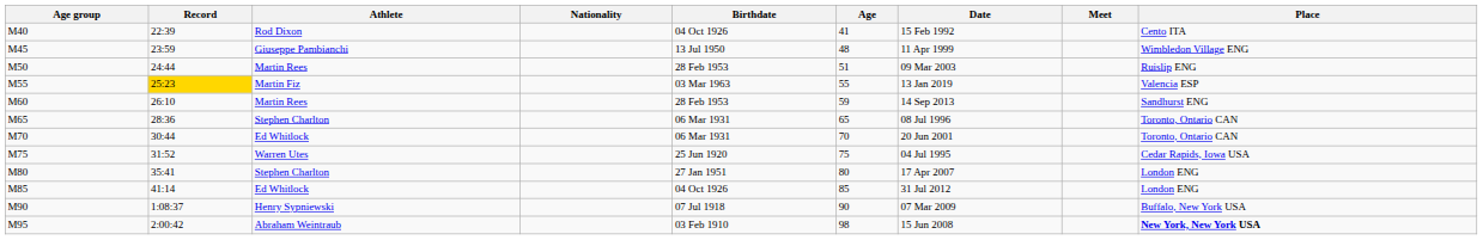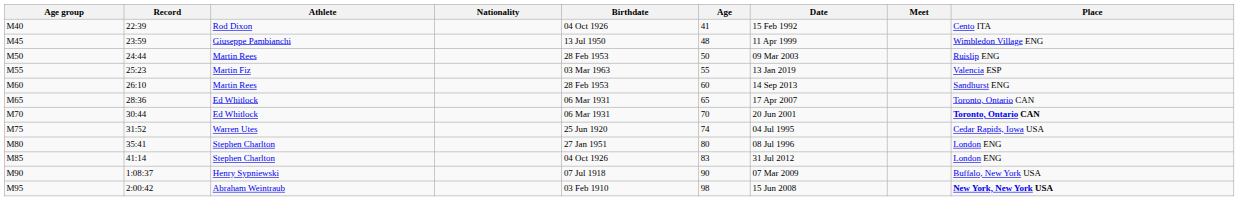 <table class="wikitable" style="font-size:90%; width: 100%;">
 <tr>
 <th>Age group</th>
 <th>Record</th>
 <th>Athlete</th>
 <th>Nationality</th>
 <th>Birthdate</th>
 <th>Age</th>
 <th>Date</th>
 <th>Meet</th>
 <th>Place</th>
 </tr>
 <tr>
 <td>M40</td>
 <td>22:39</td>
 <td><a href='#'>Rod Dixon</a></td>
 <td></td>
 <td>04 Oct 1926</td>
 <td>41</td>
 <td>15 Feb 1992</td>
 <td></td>
 <td><a href='#'>Cento</a> ITA</td>
 </tr>
 <tr>
 <td>M45</td>
 <td>23:59</td>
 <td><a href='#'>Giuseppe Pambianchi</a></td>
 <td></td>
 <td>13 Jul 1950</td>
 <td>48</td>
 <td>11 Apr 1999</td>
 <td></td>
 <td><a href='#'>Wimbledon Village</a> ENG</td>
 </tr>
 <tr>
 <td>M50</td>
 <td>24:44</td>
 <td><a href='#'>Martin Rees</a></td>
 <td></td>
 <td>28 Feb 1953</td>
-<td>51</td>
+<td>50</td>
 <td>09 Mar 2003</td>
 <td></td>
 <td><a href='#'>Ruislip</a> ENG</td>
 </tr>
 <tr>
 <td>M55</td>
-<td style="background: gold;">25:23</td>
+<td>25:23</td>
 <td><a href='#'>Martin Fiz</a></td>
 <td></td>
 <td>03 Mar 1963</td>
 <td>55</td>
 <td>13 Jan 2019</td>
 <td></td>
 <td><a href='#'>Valencia</a> ESP</td>
 </tr>
 <tr>
 <td>M60</td>
 <td>26:10</td>
 <td><a href='#'>Martin Rees</a></td>
 <td></td>
 <td>28 Feb 1953</td>
-<td>59</td>
+<td>60</td>
 <td>14 Sep 2013</td>
 <td></td>
 <td><a href='#'>Sandhurst</a> ENG</td>
 </tr>
 <tr>
 <td>M65</td>
 <td>28:36</td>
-<td><a href='#'>Stephen Charlton</a></td>
+<td><a href='#'>Ed Whitlock</a></td>
 <td></td>
 <td>06 Mar 1931</td>
 <td>65</td>
-<td>08 Jul 1996</td>
+<td>17 Apr 2007</td>
 <td></td>
 <td><a href='#'>Toronto, Ontario</a> CAN</td>
 </tr>
 <tr>
 <td>M70</td>
 <td>30:44</td>
 <td><a href='#'>Ed Whitlock</a></td>
 <td></td>
 <td>06 Mar 1931</td>
 <td>70</td>
 <td>20 Jun 2001</td>
 <td></td>
-<td><a href='#'>Toronto, Ontario</a> CAN</td>
+<td><strong><a href='#'>Toronto, Ontario</a> CAN</strong></td>
 </tr>
 <tr>
 <td>M75</td>
 <td>31:52</td>
 <td><a href='#'>Warren Utes</a></td>
 <td></td>
 <td>25 Jun 1920</td>
-<td>75</td>
+<td>74</td>
 <td>04 Jul 1995</td>
 <td></td>
 <td><a href='#'>Cedar Rapids, Iowa</a> USA</td>
 </tr>
 <tr>
 <td>M80</td>
 <td>35:41</td>
 <td><a href='#'>Stephen Charlton</a></td>
 <td></td>
 <td>27 Jan 1951</td>
 <td>80</td>
-<td>17 Apr 2007</td>
+<td>08 Jul 1996</td>
 <td></td>
 <td><a href='#'>London</a> ENG</td>
 </tr>
 <tr>
 <td>M85</td>
 <td>41:14</td>
-<td><a href='#'>Ed Whitlock</a></td>
+<td><a href='#'>Stephen Charlton</a></td>
 <td></td>
 <td>04 Oct 1926</td>
-<td>85</td>
+<td>83</td>
 <td>31 Jul 2012</td>
 <td></td>
 <td><a href='#'>London</a> ENG</td>
 </tr>
 <tr>
 <td>M90</td>
 <td>1:08:37</td>
 <td><a href='#'>Henry Sypniewski</a></td>
 <td></td>
 <td>07 Jul 1918</td>
 <td>90</td>
 <td>07 Mar 2009</td>
 <td></td>
 <td><a href='#'>Buffalo, New York</a> USA</td>
 </tr>
 <tr>
 <td>M95</td>
 <td>2:00:42</td>
 <td><a href='#'> Abraham Weintraub</a></td>
 <td></td>
 <td>03 Feb 1910</td>
 <td>98</td>
 <td>15 Jun 2008</td>
 <td></td>
 <td><strong><a href='#'>New York, New York</a> USA</strong></td>
 </tr>
 </table>
